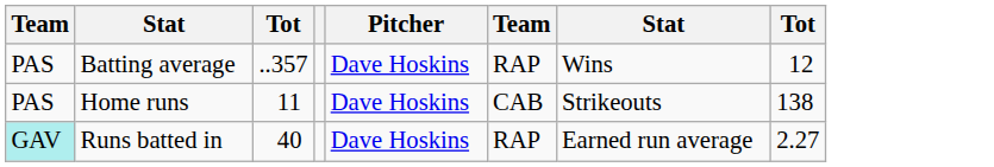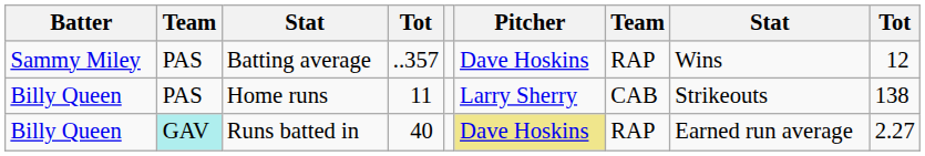 <table class="wikitable">
 <tr>
+<th>Batter</th>
 <th>Team</th>
 <th>Stat</th>
 <th>Tot</th>
 <th></th>
 <th>Pitcher</th>
 <th>Team</th>
 <th>Stat</th>
 <th>Tot</th>
 </tr>
 <tr>
+<td><a href='#'>Sammy Miley</a>  </td>
 <td>PAS</td>
 <td>Batting average  </td>
 <td>..357</td>
 <td></td>
 <td><a href='#'>Dave Hoskins</a>  </td>
 <td>RAP</td>
 <td>Wins</td>
 <td>  12</td>
 </tr>
 <tr>
+<td><a href='#'>Billy Queen</a></td>
 <td>PAS</td>
 <td>Home runs</td>
 <td>   11</td>
 <td></td>
-<td><a href='#'>Dave Hoskins</a></td>
+<td><a href='#'>Larry Sherry</a></td>
 <td>CAB</td>
 <td>Strikeouts</td>
 <td>138</td>
 </tr>
 <tr>
+<td><a href='#'>Billy Queen</a></td>
 <td style="background: paleturquoise;">GAV</td>
 <td>Runs batted in</td>
 <td>   40</td>
 <td></td>
-<td><a href='#'>Dave Hoskins</a></td>
+<td style="background: khaki;"><a href='#'>Dave Hoskins</a></td>
 <td>RAP</td>
 <td>Earned run average  </td>
 <td>2.27</td>
 </tr>
 </table>
